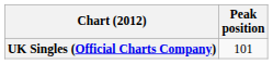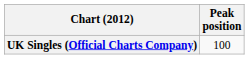 <table class="wikitable plainrowheaders" style="text-align:left;">
 <tr>
 <th scope="col">Chart (2012)</th>
 <th scope="col">Peak<br>position</th>
 </tr>
 <tr>
 <th scope="row">UK Singles (<a href='#'>Official Charts Company</a>)</th>
-<td style="text-align:center;">101</td>
+<td style="text-align:center;">100</td>
 </tr>
 </table>
